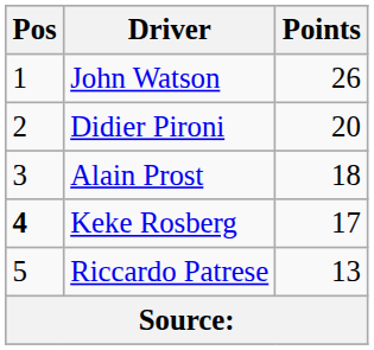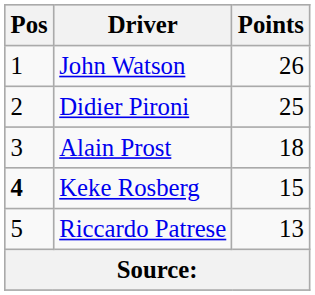 <table class="wikitable" style="font-size: 95%;">
 <tr>
 <th>Pos</th>
 <th>Driver</th>
 <th>Points</th>
 </tr>
 <tr>
 <td>1</td>
 <td> <a href='#'>John Watson</a></td>
 <td align="right">26</td>
 </tr>
 <tr>
 <td>2</td>
 <td> <a href='#'>Didier Pironi</a></td>
-<td align="right">20</td>
+<td align="right">25</td>
 </tr>
 <tr>
 <td>3</td>
 <td> <a href='#'>Alain Prost</a></td>
 <td align="right">18</td>
 </tr>
 <tr>
 <td><strong>4</strong></td>
 <td> <a href='#'>Keke Rosberg</a></td>
-<td align="right">17</td>
+<td align="right">15</td>
 </tr>
 <tr>
 <td>5</td>
 <td> <a href='#'>Riccardo Patrese</a></td>
 <td align="right">13</td>
 </tr>
 <tr>
 <th colspan=4>Source: </th>
 </tr>
 </table>
